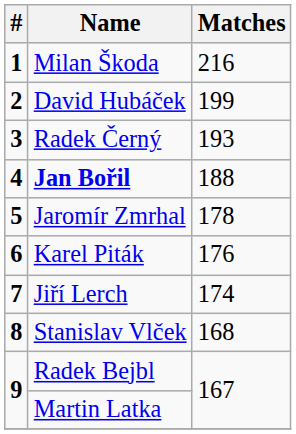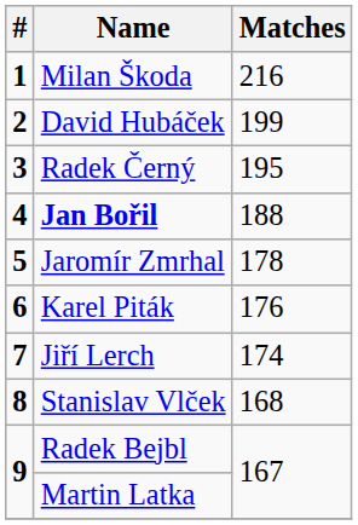 <table class="wikitable">
 <tr>
 <th>#</th>
 <th>Name</th>
 <th>Matches</th>
 </tr>
 <tr>
 <td><strong>1</strong></td>
 <td> <a href='#'>Milan Škoda</a></td>
 <td>216</td>
 </tr>
 <tr>
 <td><strong>2</strong></td>
 <td> <a href='#'>David Hubáček</a></td>
 <td>199</td>
 </tr>
 <tr>
 <td><strong>3</strong></td>
 <td> <a href='#'>Radek Černý</a></td>
-<td>193</td>
+<td>195</td>
 </tr>
 <tr>
 <td><strong>4</strong></td>
 <td> <strong><a href='#'>Jan Bořil</a></strong></td>
 <td>188</td>
 </tr>
 <tr>
 <td><strong>5</strong></td>
 <td> <a href='#'>Jaromír Zmrhal</a></td>
 <td>178</td>
 </tr>
 <tr>
 <td><strong>6</strong></td>
 <td> <a href='#'>Karel Piták</a></td>
 <td>176</td>
 </tr>
 <tr>
 <td><strong>7</strong></td>
 <td> <a href='#'>Jiří Lerch</a></td>
 <td>174</td>
 </tr>
 <tr>
 <td><strong>8</strong></td>
 <td> <a href='#'>Stanislav Vlček</a></td>
 <td>168</td>
 </tr>
 <tr>
 <td rowspan="2"><strong>9</strong></td>
 <td> <a href='#'>Radek Bejbl</a></td>
 <td rowspan="2">167</td>
 </tr>
 <tr>
 <td> <a href='#'>Martin Latka</a></td>
 </tr>
 <tr>
 </tr>
 </table>
